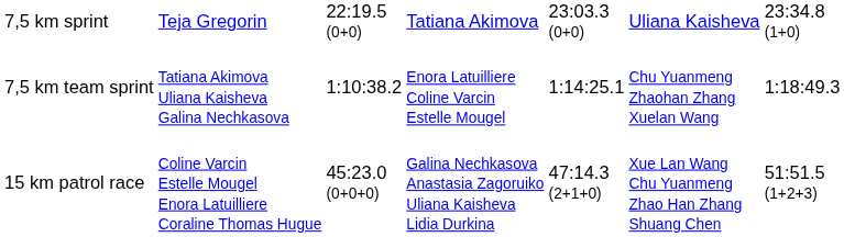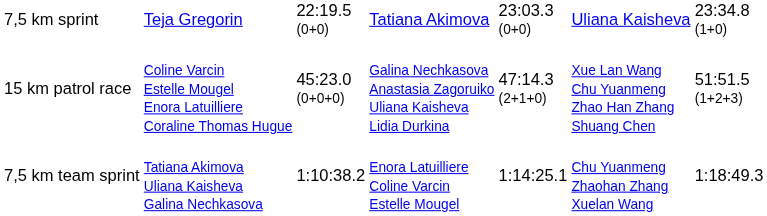 <table>
 <tr>
 <td>7,5 km sprint</td>
 <td><a href='#'>Teja Gregorin</a><br></td>
 <td>22:19.5<br><small>(0+0)</small></td>
 <td><a href='#'>Tatiana Akimova</a><br></td>
 <td>23:03.3<br><small>(0+0)</small></td>
 <td><a href='#'>Uliana Kaisheva</a><br></td>
 <td>23:34.8<br><small>(1+0)</small></td>
 </tr>
 <tr>
+<td>15 km patrol race</td>
+<td><br><small><a href='#'>Coline Varcin</a><br><a href='#'>Estelle Mougel</a><br><a href='#'>Enora Latuilliere</a><br><a href='#'>Coraline Thomas Hugue</a></small></td>
+<td>45:23.0<br><small>(0+0+0)</small></td>
+<td><br><small><a href='#'>Galina Nechkasova</a><br><a href='#'>Anastasia Zagoruiko</a><br><a href='#'>Uliana Kaisheva</a><br><a href='#'>Lidia Durkina</a></small></td>
+<td>47:14.3<br><small>(2+1+0)</small></td>
+<td><br><small><a href='#'>Xue Lan Wang</a><br><a href='#'>Chu Yuanmeng</a><br><a href='#'>Zhao Han Zhang</a><br><a href='#'>Shuang Chen</a></small></td>
+<td>51:51.5<br><small>(1+2+3)</small></td>
+</tr>
+<tr>
 <td>7,5 km team sprint</td>
 <td><br><small><a href='#'>Tatiana Akimova</a><br><a href='#'>Uliana Kaisheva</a><br><a href='#'>Galina Nechkasova</a></small></td>
 <td>1:10:38.2</td>
 <td><br><small><a href='#'>Enora Latuilliere</a><br><a href='#'>Coline Varcin</a><br><a href='#'>Estelle Mougel</a></small></td>
 <td>1:14:25.1</td>
 <td><br><small><a href='#'>Chu Yuanmeng</a><br><a href='#'>Zhaohan Zhang</a><br><a href='#'>Xuelan Wang</a></small></td>
 <td>1:18:49.3</td>
 </tr>
-<tr>
-<td>15 km patrol race</td>
-<td><br><small><a href='#'>Coline Varcin</a><br><a href='#'>Estelle Mougel</a><br><a href='#'>Enora Latuilliere</a><br><a href='#'>Coraline Thomas Hugue</a></small></td>
-<td>45:23.0<br><small>(0+0+0)</small></td>
-<td><br><small><a href='#'>Galina Nechkasova</a><br><a href='#'>Anastasia Zagoruiko</a><br><a href='#'>Uliana Kaisheva</a><br><a href='#'>Lidia Durkina</a></small></td>
-<td>47:14.3<br><small>(2+1+0)</small></td>
-<td><br><small><a href='#'>Xue Lan Wang</a><br><a href='#'>Chu Yuanmeng</a><br><a href='#'>Zhao Han Zhang</a><br><a href='#'>Shuang Chen</a></small></td>
-<td>51:51.5<br><small>(1+2+3)</small></td>
-</tr>
 </table>
